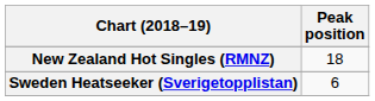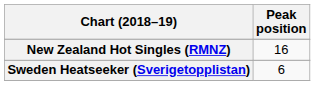 <table class="wikitable sortable plainrowheaders" style="text-align:center">
 <tr>
 <th scope="col">Chart (2018–19)</th>
 <th scope="col">Peak<br> position</th>
 </tr>
 <tr>
 </tr>
 <tr>
 </tr>
 <tr>
 <th scope="row">New Zealand Hot Singles (<a href='#'>RMNZ</a>)</th>
-<td>18</td>
+<td>16</td>
 </tr>
 <tr>
 </tr>
 <tr>
 <th scope="row">Sweden Heatseeker (<a href='#'>Sverigetopplistan</a>)</th>
 <td>6</td>
 </tr>
 <tr>
 </tr>
 </table>
